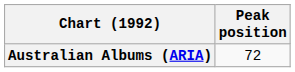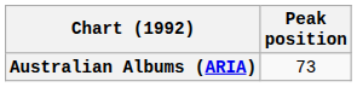 <table class="wikitable plainrowheaders">
 <tr>
 <th>Chart (1992)</th>
 <th>Peak<br>position</th>
 </tr>
 <tr>
 <th scope="row">Australian Albums (<a href='#'>ARIA</a>)</th>
-<td align="center">72</td>
+<td align="center">73</td>
 </tr>
 </table>
